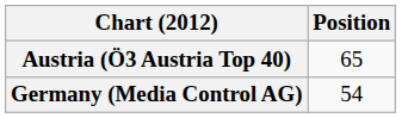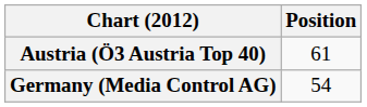 <table class="wikitable sortable plainrowheaders" style="text-align:center;">
 <tr>
 <th>Chart (2012)</th>
 <th>Position</th>
 </tr>
 <tr>
 <th scope="row">Austria (Ö3 Austria Top 40)</th>
-<td style="text-align:center;">65</td>
+<td style="text-align:center;">61</td>
 </tr>
 <tr>
 <th scope="row">Germany (Media Control AG)</th>
 <td style="text-align:center;">54</td>
 </tr>
 </table>
